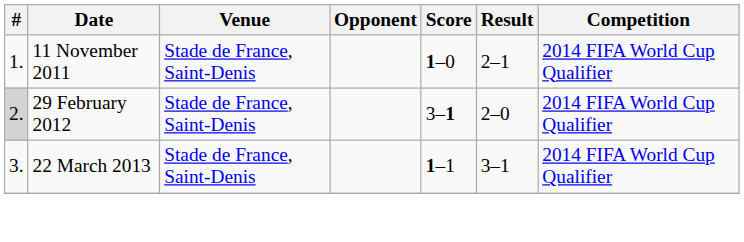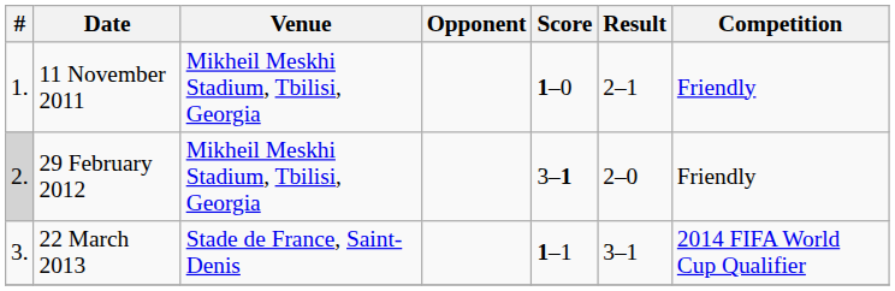 <table class="wikitable">
 <tr>
 <th>#</th>
 <th>Date</th>
 <th>Venue</th>
 <th>Opponent</th>
 <th>Score</th>
 <th>Result</th>
 <th>Competition</th>
 </tr>
 <tr>
 <td>1.</td>
 <td>11 November 2011</td>
-<td><a href='#'>Stade de France</a>, <a href='#'>Saint-Denis</a></td>
+<td><a href='#'>Mikheil Meskhi Stadium</a>, <a href='#'>Tbilisi</a>, <a href='#'>Georgia</a></td>
 <td></td>
 <td><strong>1</strong>–0</td>
 <td>2–1</td>
-<td><a href='#'>2014 FIFA World Cup Qualifier</a></td>
+<td><a href='#'>Friendly</a></td>
 </tr>
 <tr>
 <td style="background: lightgrey;">2.</td>
 <td>29 February 2012</td>
-<td><a href='#'>Stade de France</a>, <a href='#'>Saint-Denis</a></td>
+<td><a href='#'>Mikheil Meskhi Stadium</a>, <a href='#'>Tbilisi</a>, <a href='#'>Georgia</a></td>
 <td></td>
 <td>3–<strong>1</strong></td>
 <td>2–0</td>
-<td><a href='#'>2014 FIFA World Cup Qualifier</a></td>
+<td>Friendly</td>
 </tr>
 <tr>
 <td>3.</td>
 <td>22 March 2013</td>
 <td><a href='#'>Stade de France</a>, <a href='#'>Saint-Denis</a></td>
 <td></td>
 <td><strong>1</strong>–1</td>
 <td>3–1</td>
 <td><a href='#'>2014 FIFA World Cup Qualifier</a></td>
 </tr>
 <tr>
 </tr>
 </table>
